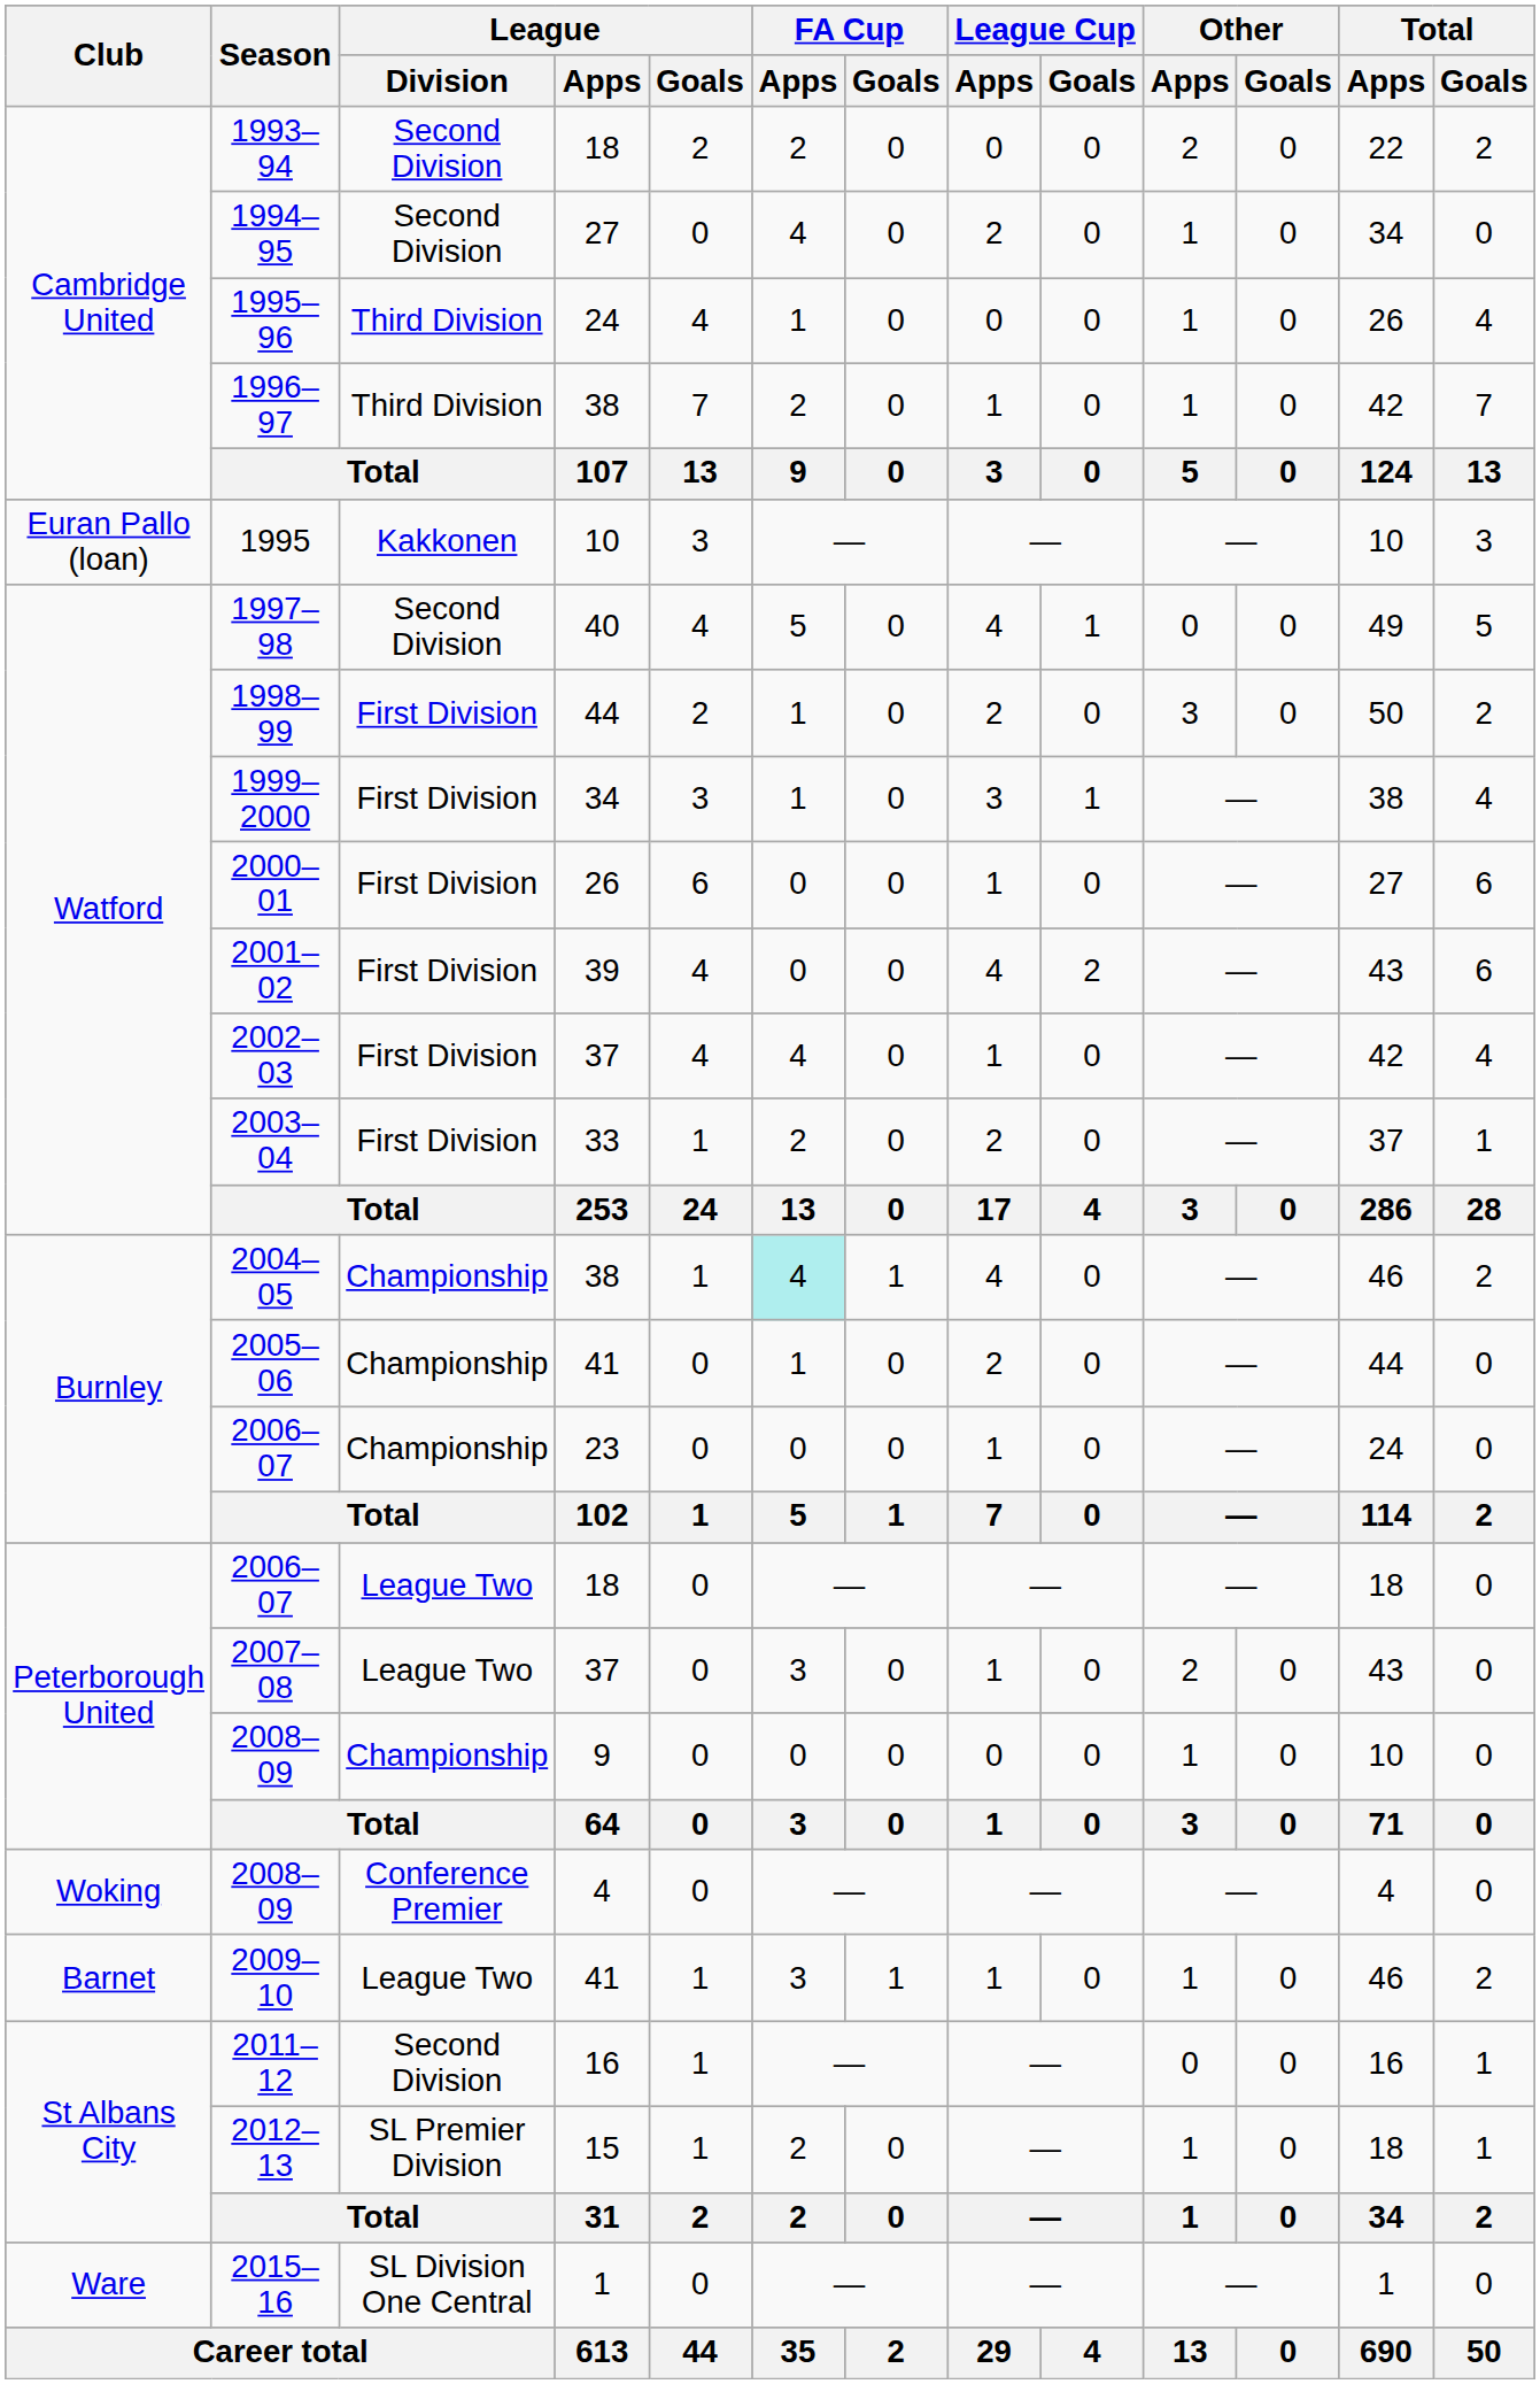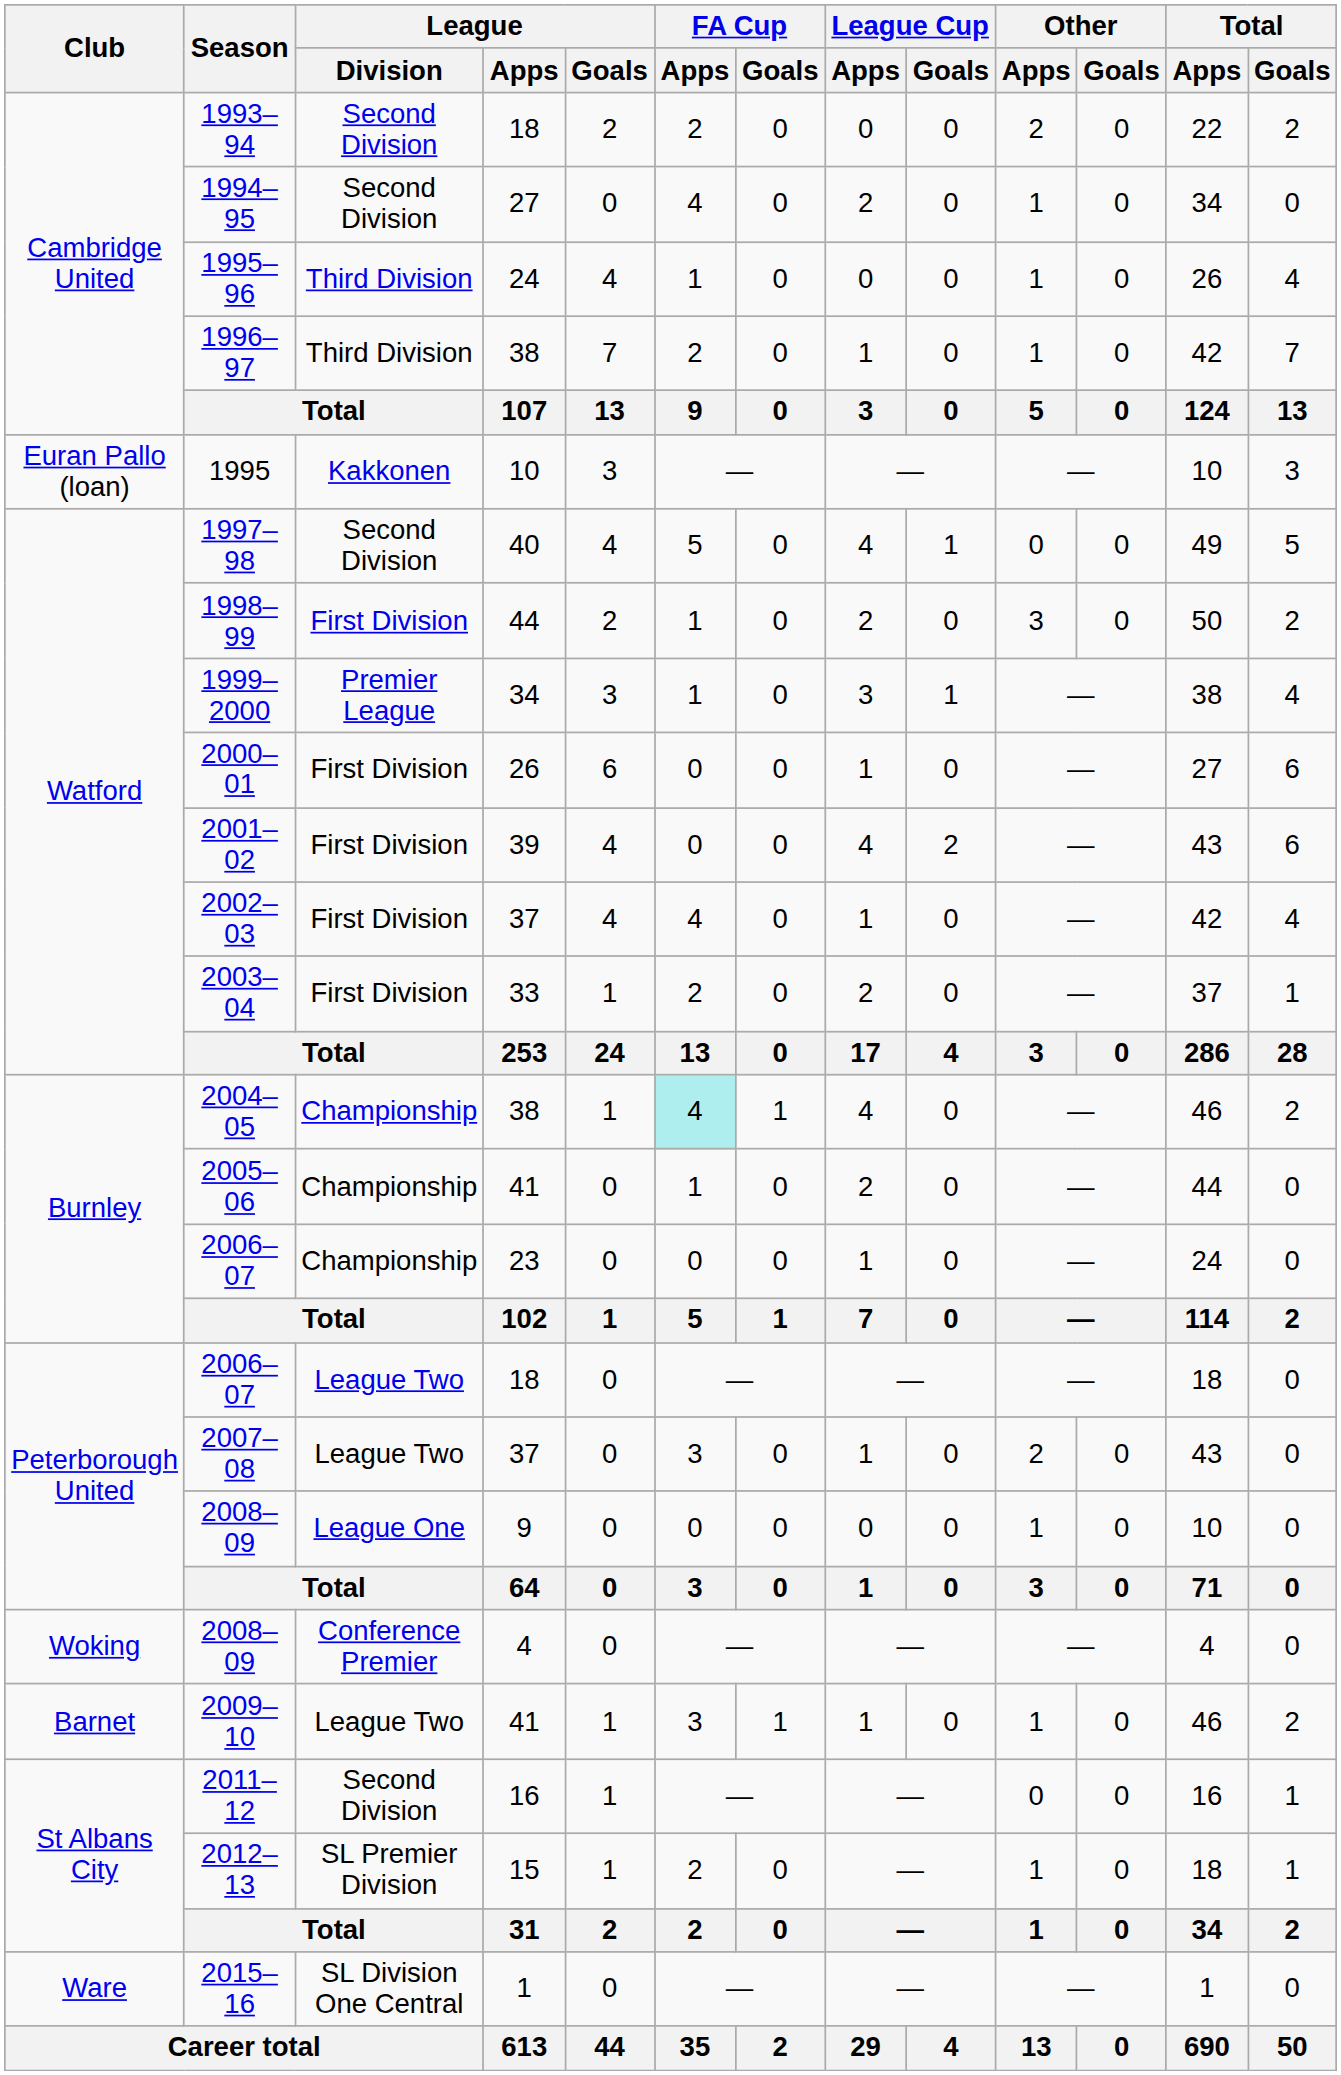 <table class="wikitable" style="text-align:center">
 <tr>
 <th rowspan="2">Club</th>
 <th rowspan="2">Season</th>
 <th colspan="3">League</th>
 <th colspan="2"><a href='#'>FA Cup</a></th>
 <th colspan="2"><a href='#'>League Cup</a></th>
 <th colspan="2">Other</th>
 <th colspan="2">Total</th>
 </tr>
 <tr>
 <th>Division</th>
 <th>Apps</th>
 <th>Goals</th>
 <th>Apps</th>
 <th>Goals</th>
 <th>Apps</th>
 <th>Goals</th>
 <th>Apps</th>
 <th>Goals</th>
 <th>Apps</th>
 <th>Goals</th>
 </tr>
 <tr>
 <td rowspan="5"><a href='#'>Cambridge United</a></td>
 <td><a href='#'>1993–94</a></td>
 <td><a href='#'>Second Division</a></td>
 <td>18</td>
 <td>2</td>
 <td>2</td>
 <td>0</td>
 <td>0</td>
 <td>0</td>
 <td>2</td>
 <td>0</td>
 <td>22</td>
 <td>2</td>
 </tr>
 <tr>
 <td><a href='#'>1994–95</a></td>
 <td>Second Division</td>
 <td>27</td>
 <td>0</td>
 <td>4</td>
 <td>0</td>
 <td>2</td>
 <td>0</td>
 <td>1</td>
 <td>0</td>
 <td>34</td>
 <td>0</td>
 </tr>
 <tr>
 <td><a href='#'>1995–96</a></td>
 <td><a href='#'>Third Division</a></td>
 <td>24</td>
 <td>4</td>
 <td>1</td>
 <td>0</td>
 <td>0</td>
 <td>0</td>
 <td>1</td>
 <td>0</td>
 <td>26</td>
 <td>4</td>
 </tr>
 <tr>
 <td><a href='#'>1996–97</a></td>
 <td>Third Division</td>
 <td>38</td>
 <td>7</td>
 <td>2</td>
 <td>0</td>
 <td>1</td>
 <td>0</td>
 <td>1</td>
 <td>0</td>
 <td>42</td>
 <td>7</td>
 </tr>
 <tr>
 <th colspan="2">Total</th>
 <th>107</th>
 <th>13</th>
 <th>9</th>
 <th>0</th>
 <th>3</th>
 <th>0</th>
 <th>5</th>
 <th>0</th>
 <th>124</th>
 <th>13</th>
 </tr>
 <tr>
 <td><a href='#'>Euran Pallo</a> (loan)</td>
 <td>1995</td>
 <td><a href='#'>Kakkonen</a></td>
 <td>10</td>
 <td>3</td>
 <td colspan="2">—</td>
 <td colspan="2">—</td>
 <td colspan="2">—</td>
 <td>10</td>
 <td>3</td>
 </tr>
 <tr>
 <td rowspan="8"><a href='#'>Watford</a></td>
 <td><a href='#'>1997–98</a></td>
 <td>Second Division</td>
 <td>40</td>
 <td>4</td>
 <td>5</td>
 <td>0</td>
 <td>4</td>
 <td>1</td>
 <td>0</td>
 <td>0</td>
 <td>49</td>
 <td>5</td>
 </tr>
 <tr>
 <td><a href='#'>1998–99</a></td>
 <td><a href='#'>First Division</a></td>
 <td>44</td>
 <td>2</td>
 <td>1</td>
 <td>0</td>
 <td>2</td>
 <td>0</td>
 <td>3</td>
 <td>0</td>
 <td>50</td>
 <td>2</td>
 </tr>
 <tr>
 <td><a href='#'>1999–2000</a></td>
-<td>First Division</td>
+<td><a href='#'>Premier League</a></td>
 <td>34</td>
 <td>3</td>
 <td>1</td>
 <td>0</td>
 <td>3</td>
 <td>1</td>
 <td colspan="2">—</td>
 <td>38</td>
 <td>4</td>
 </tr>
 <tr>
 <td><a href='#'>2000–01</a></td>
 <td>First Division</td>
 <td>26</td>
 <td>6</td>
 <td>0</td>
 <td>0</td>
 <td>1</td>
 <td>0</td>
 <td colspan="2">—</td>
 <td>27</td>
 <td>6</td>
 </tr>
 <tr>
 <td><a href='#'>2001–02</a></td>
 <td>First Division</td>
 <td>39</td>
 <td>4</td>
 <td>0</td>
 <td>0</td>
 <td>4</td>
 <td>2</td>
 <td colspan="2">—</td>
 <td>43</td>
 <td>6</td>
 </tr>
 <tr>
 <td><a href='#'>2002–03</a></td>
 <td>First Division</td>
 <td>37</td>
 <td>4</td>
 <td>4</td>
 <td>0</td>
 <td>1</td>
 <td>0</td>
 <td colspan="2">—</td>
 <td>42</td>
 <td>4</td>
 </tr>
 <tr>
 <td><a href='#'>2003–04</a></td>
 <td>First Division</td>
 <td>33</td>
 <td>1</td>
 <td>2</td>
 <td>0</td>
 <td>2</td>
 <td>0</td>
 <td colspan="2">—</td>
 <td>37</td>
 <td>1</td>
 </tr>
 <tr>
 <th colspan="2">Total</th>
 <th>253</th>
 <th>24</th>
 <th>13</th>
 <th>0</th>
 <th>17</th>
 <th>4</th>
 <th>3</th>
 <th>0</th>
 <th>286</th>
 <th>28</th>
 </tr>
 <tr>
 <td rowspan="4"><a href='#'>Burnley</a></td>
 <td><a href='#'>2004–05</a></td>
 <td><a href='#'>Championship</a></td>
 <td>38</td>
 <td>1</td>
 <td style="background: paleturquoise;">4</td>
 <td>1</td>
 <td>4</td>
 <td>0</td>
 <td colspan="2">—</td>
 <td>46</td>
 <td>2</td>
 </tr>
 <tr>
 <td><a href='#'>2005–06</a></td>
 <td>Championship</td>
 <td>41</td>
 <td>0</td>
 <td>1</td>
 <td>0</td>
 <td>2</td>
 <td>0</td>
 <td colspan="2">—</td>
 <td>44</td>
 <td>0</td>
 </tr>
 <tr>
 <td><a href='#'>2006–07</a></td>
 <td>Championship</td>
 <td>23</td>
 <td>0</td>
 <td>0</td>
 <td>0</td>
 <td>1</td>
 <td>0</td>
 <td colspan="2">—</td>
 <td>24</td>
 <td>0</td>
 </tr>
 <tr>
 <th colspan="2">Total</th>
 <th>102</th>
 <th>1</th>
 <th>5</th>
 <th>1</th>
 <th>7</th>
 <th>0</th>
 <th colspan="2">—</th>
 <th>114</th>
 <th>2</th>
 </tr>
 <tr>
 <td rowspan="4"><a href='#'>Peterborough United</a></td>
 <td><a href='#'>2006–07</a></td>
 <td><a href='#'>League Two</a></td>
 <td>18</td>
 <td>0</td>
 <td colspan="2">—</td>
 <td colspan="2">—</td>
 <td colspan="2">—</td>
 <td>18</td>
 <td>0</td>
 </tr>
 <tr>
 <td><a href='#'>2007–08</a></td>
 <td>League Two</td>
 <td>37</td>
 <td>0</td>
 <td>3</td>
 <td>0</td>
 <td>1</td>
 <td>0</td>
 <td>2</td>
 <td>0</td>
 <td>43</td>
 <td>0</td>
 </tr>
 <tr>
 <td><a href='#'>2008–09</a></td>
-<td><a href='#'>Championship</a></td>
+<td><a href='#'>League One</a></td>
 <td>9</td>
 <td>0</td>
 <td>0</td>
 <td>0</td>
 <td>0</td>
 <td>0</td>
 <td>1</td>
 <td>0</td>
 <td>10</td>
 <td>0</td>
 </tr>
 <tr>
 <th colspan="2">Total</th>
 <th>64</th>
 <th>0</th>
 <th>3</th>
 <th>0</th>
 <th>1</th>
 <th>0</th>
 <th>3</th>
 <th>0</th>
 <th>71</th>
 <th>0</th>
 </tr>
 <tr>
 <td><a href='#'>Woking</a></td>
 <td><a href='#'>2008–09</a></td>
 <td><a href='#'>Conference Premier</a></td>
 <td>4</td>
 <td>0</td>
 <td colspan="2">—</td>
 <td colspan="2">—</td>
 <td colspan="2">—</td>
 <td>4</td>
 <td>0</td>
 </tr>
 <tr>
 <td><a href='#'>Barnet</a></td>
 <td><a href='#'>2009–10</a></td>
 <td>League Two</td>
 <td>41</td>
 <td>1</td>
 <td>3</td>
 <td>1</td>
 <td>1</td>
 <td>0</td>
 <td>1</td>
 <td>0</td>
 <td>46</td>
 <td>2</td>
 </tr>
 <tr>
 <td rowspan="3"><a href='#'>St Albans City</a></td>
 <td><a href='#'>2011–12</a></td>
 <td>Second Division</td>
 <td>16</td>
 <td>1</td>
 <td colspan="2">—</td>
 <td colspan="2">—</td>
 <td>0</td>
 <td>0</td>
 <td>16</td>
 <td>1</td>
 </tr>
 <tr>
 <td><a href='#'>2012–13</a></td>
 <td>SL Premier Division</td>
 <td>15</td>
 <td>1</td>
 <td>2</td>
 <td>0</td>
 <td colspan="2">—</td>
 <td>1</td>
 <td>0</td>
 <td>18</td>
 <td>1</td>
 </tr>
 <tr>
 <th colspan="2">Total</th>
 <th>31</th>
 <th>2</th>
 <th>2</th>
 <th>0</th>
 <th colspan="2">—</th>
 <th>1</th>
 <th>0</th>
 <th>34</th>
 <th>2</th>
 </tr>
 <tr>
 <td><a href='#'>Ware</a></td>
 <td><a href='#'>2015–16</a></td>
 <td>SL Division One Central</td>
 <td>1</td>
 <td>0</td>
 <td colspan="2">—</td>
 <td colspan="2">—</td>
 <td colspan="2">—</td>
 <td>1</td>
 <td>0</td>
 </tr>
 <tr>
 <th colspan="3">Career total</th>
 <th>613</th>
 <th>44</th>
 <th>35</th>
 <th>2</th>
 <th>29</th>
 <th>4</th>
 <th>13</th>
 <th>0</th>
 <th>690</th>
 <th>50</th>
 </tr>
 </table>
